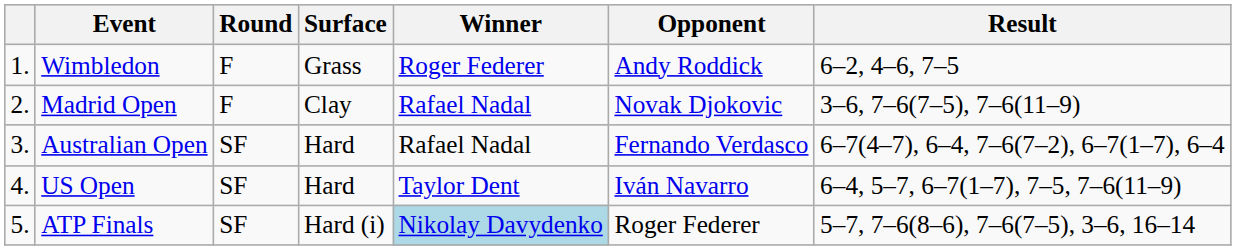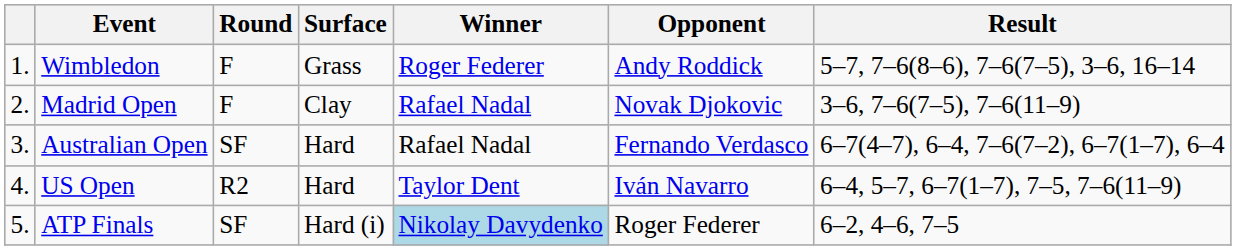 <table class=wikitable>
 <tr>
 <th></th>
 <th>Event</th>
 <th>Round</th>
 <th>Surface</th>
 <th>Winner</th>
 <th>Opponent</th>
 <th>Result</th>
 </tr>
 <tr>
 <td>1.</td>
 <td><a href='#'>Wimbledon</a></td>
 <td>F</td>
 <td>Grass</td>
 <td> <a href='#'>Roger Federer</a></td>
 <td> <a href='#'>Andy Roddick</a></td>
-<td>6–2, 4–6, 7–5</td>
+<td>5–7, 7–6(8–6), 7–6(7–5), 3–6, 16–14</td>
 </tr>
 <tr>
 <td>2.</td>
 <td><a href='#'>Madrid Open</a></td>
 <td>F</td>
 <td>Clay</td>
 <td> <a href='#'>Rafael Nadal</a></td>
 <td> <a href='#'>Novak Djokovic</a></td>
 <td>3–6, 7–6(7–5), 7–6(11–9)</td>
 </tr>
 <tr>
 <td>3.</td>
 <td><a href='#'>Australian Open</a></td>
 <td>SF</td>
 <td>Hard</td>
 <td> Rafael Nadal</td>
 <td> <a href='#'>Fernando Verdasco</a></td>
 <td>6–7(4–7), 6–4, 7–6(7–2), 6–7(1–7), 6–4</td>
 </tr>
 <tr>
 <td>4.</td>
 <td><a href='#'>US Open</a></td>
-<td>SF</td>
+<td>R2</td>
 <td>Hard</td>
 <td> <a href='#'>Taylor Dent</a></td>
 <td> <a href='#'>Iván Navarro</a></td>
 <td>6–4, 5–7, 6–7(1–7), 7–5, 7–6(11–9)</td>
 </tr>
 <tr>
 <td>5.</td>
 <td><a href='#'>ATP Finals</a></td>
 <td>SF</td>
 <td>Hard (i)</td>
 <td style="background: lightblue;"> <a href='#'>Nikolay Davydenko</a></td>
 <td> Roger Federer</td>
-<td>5–7, 7–6(8–6), 7–6(7–5), 3–6, 16–14</td>
+<td>6–2, 4–6, 7–5</td>
 </tr>
 </table>
